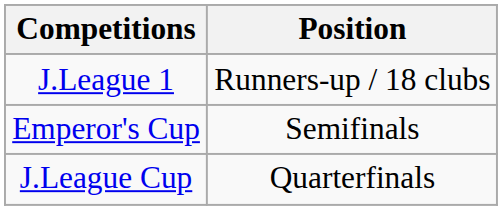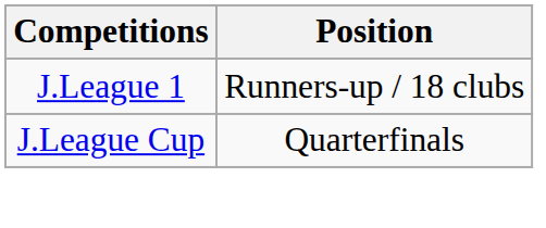 <table class="wikitable" style="text-align:center;">
 <tr>
 <th>Competitions</th>
 <th>Position</th>
 </tr>
 <tr>
 <td><a href='#'>J.League 1</a></td>
 <td>Runners-up / 18 clubs</td>
 </tr>
 <tr>
-<td><a href='#'>Emperor's Cup</a></td>
-<td>Semifinals</td>
-</tr>
-<tr>
 <td><a href='#'>J.League Cup</a></td>
 <td>Quarterfinals</td>
 </tr>
 </table>
